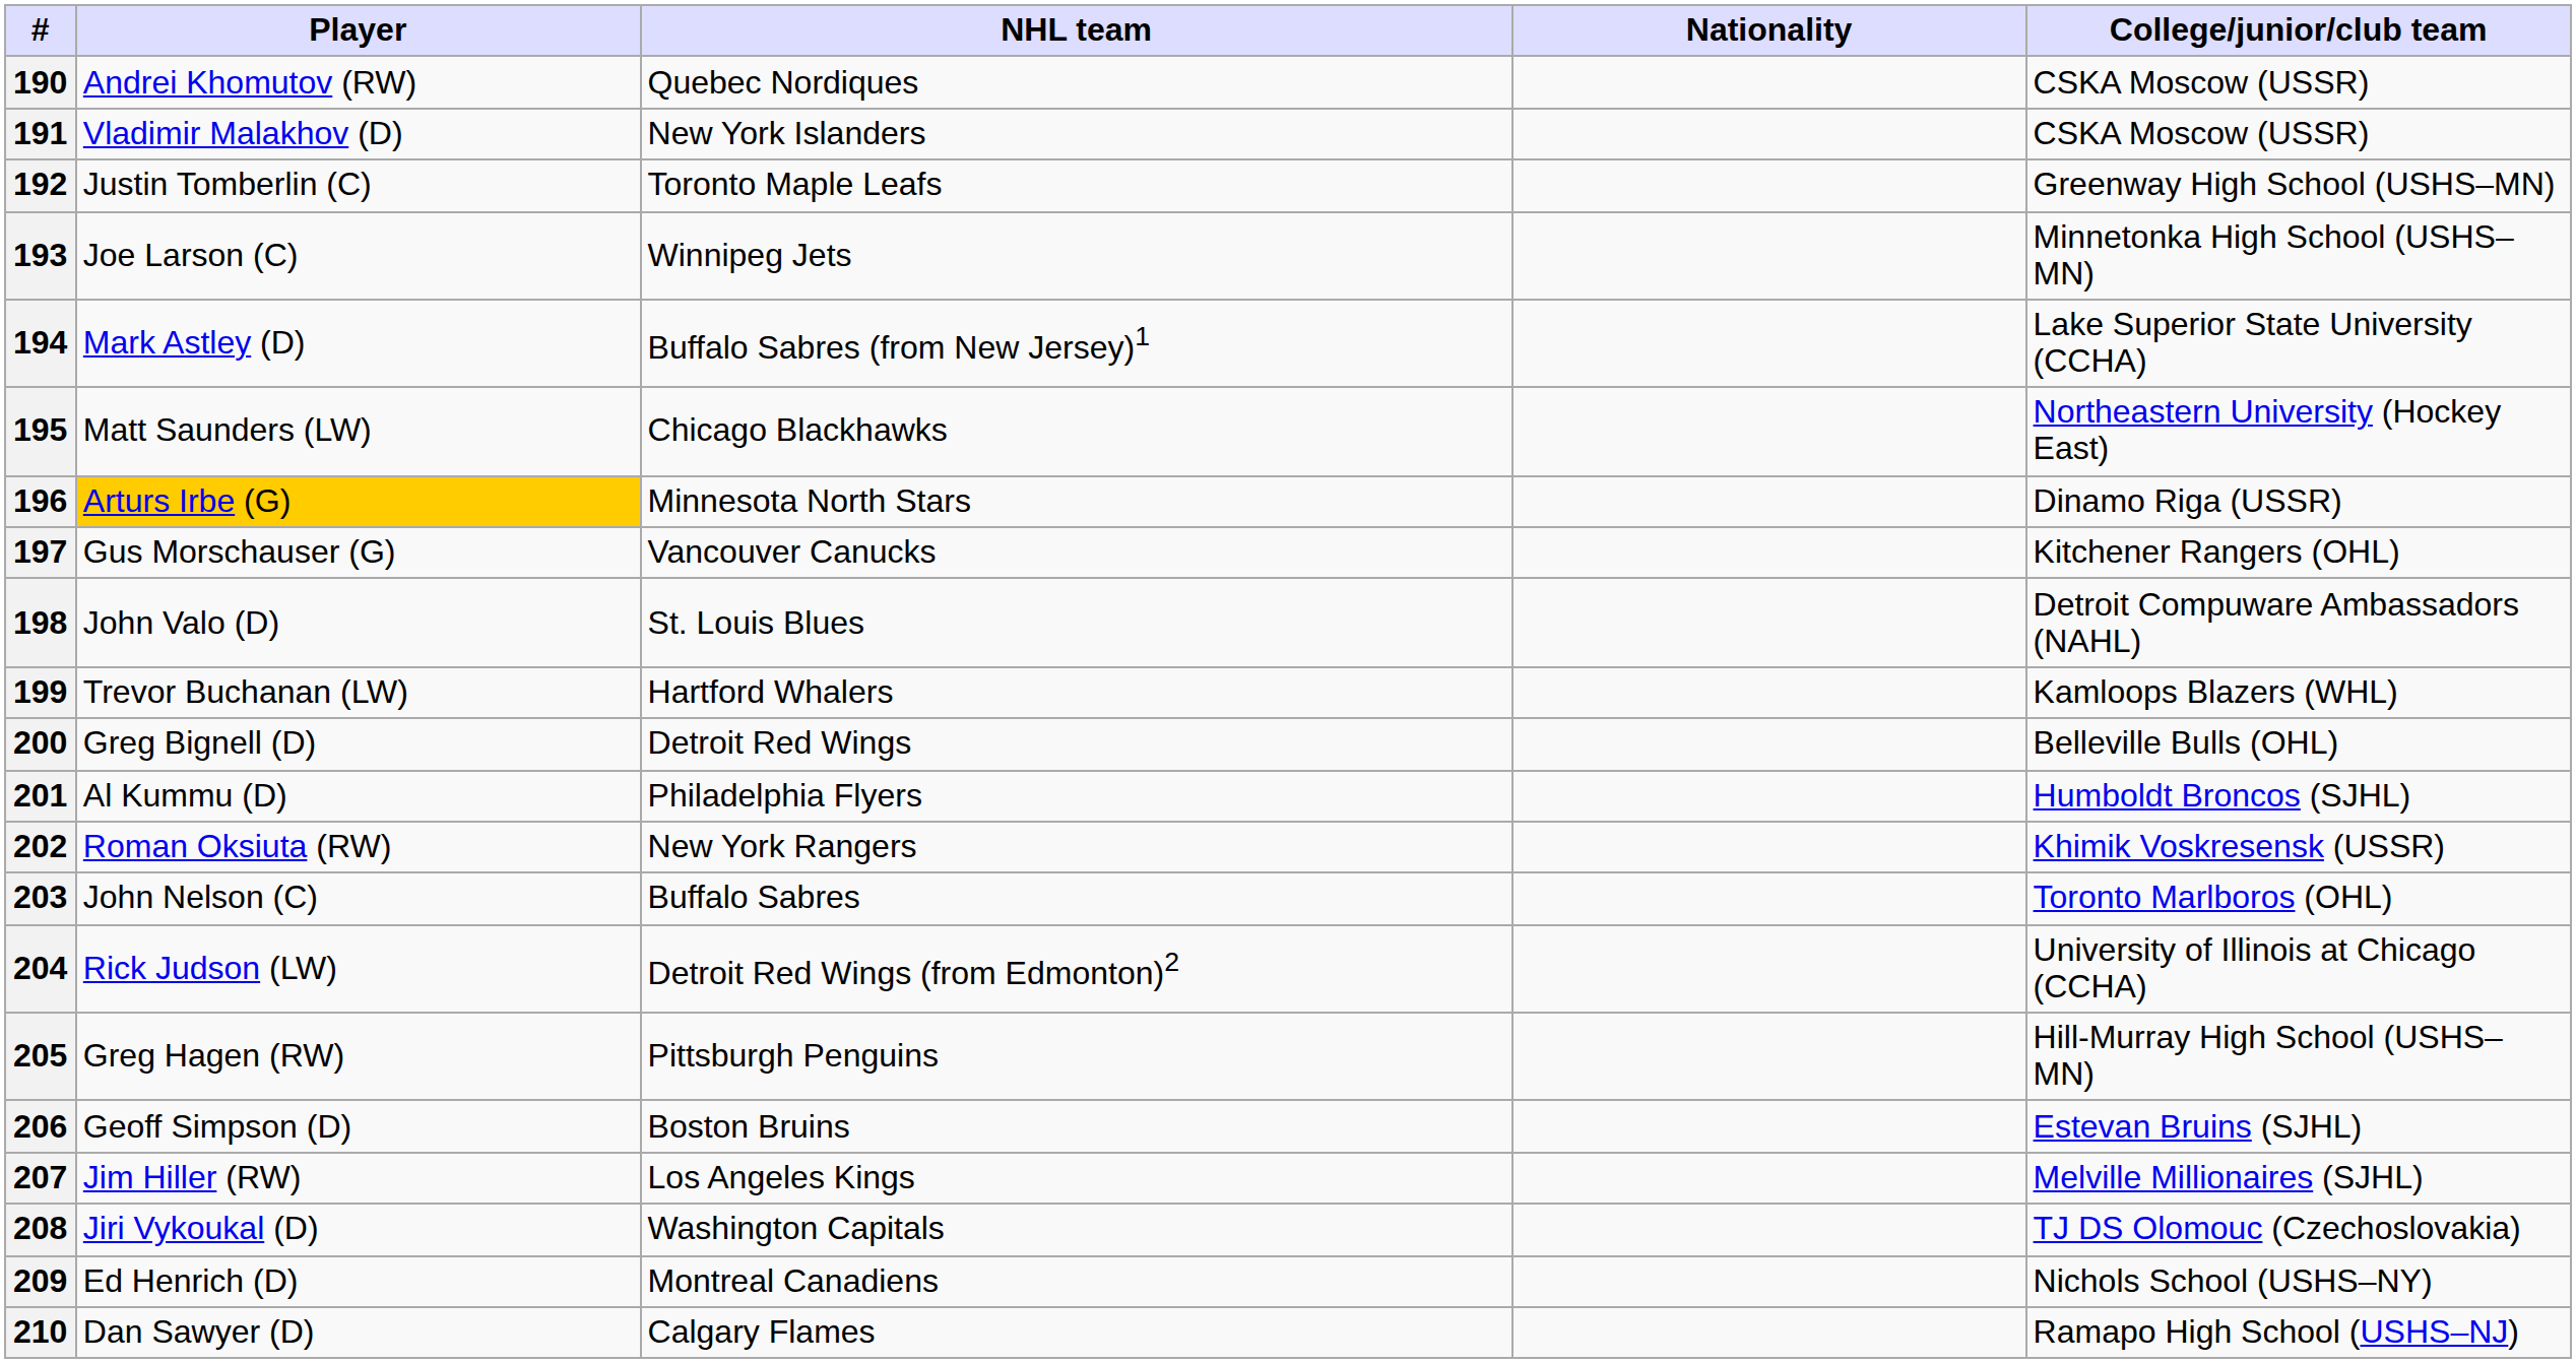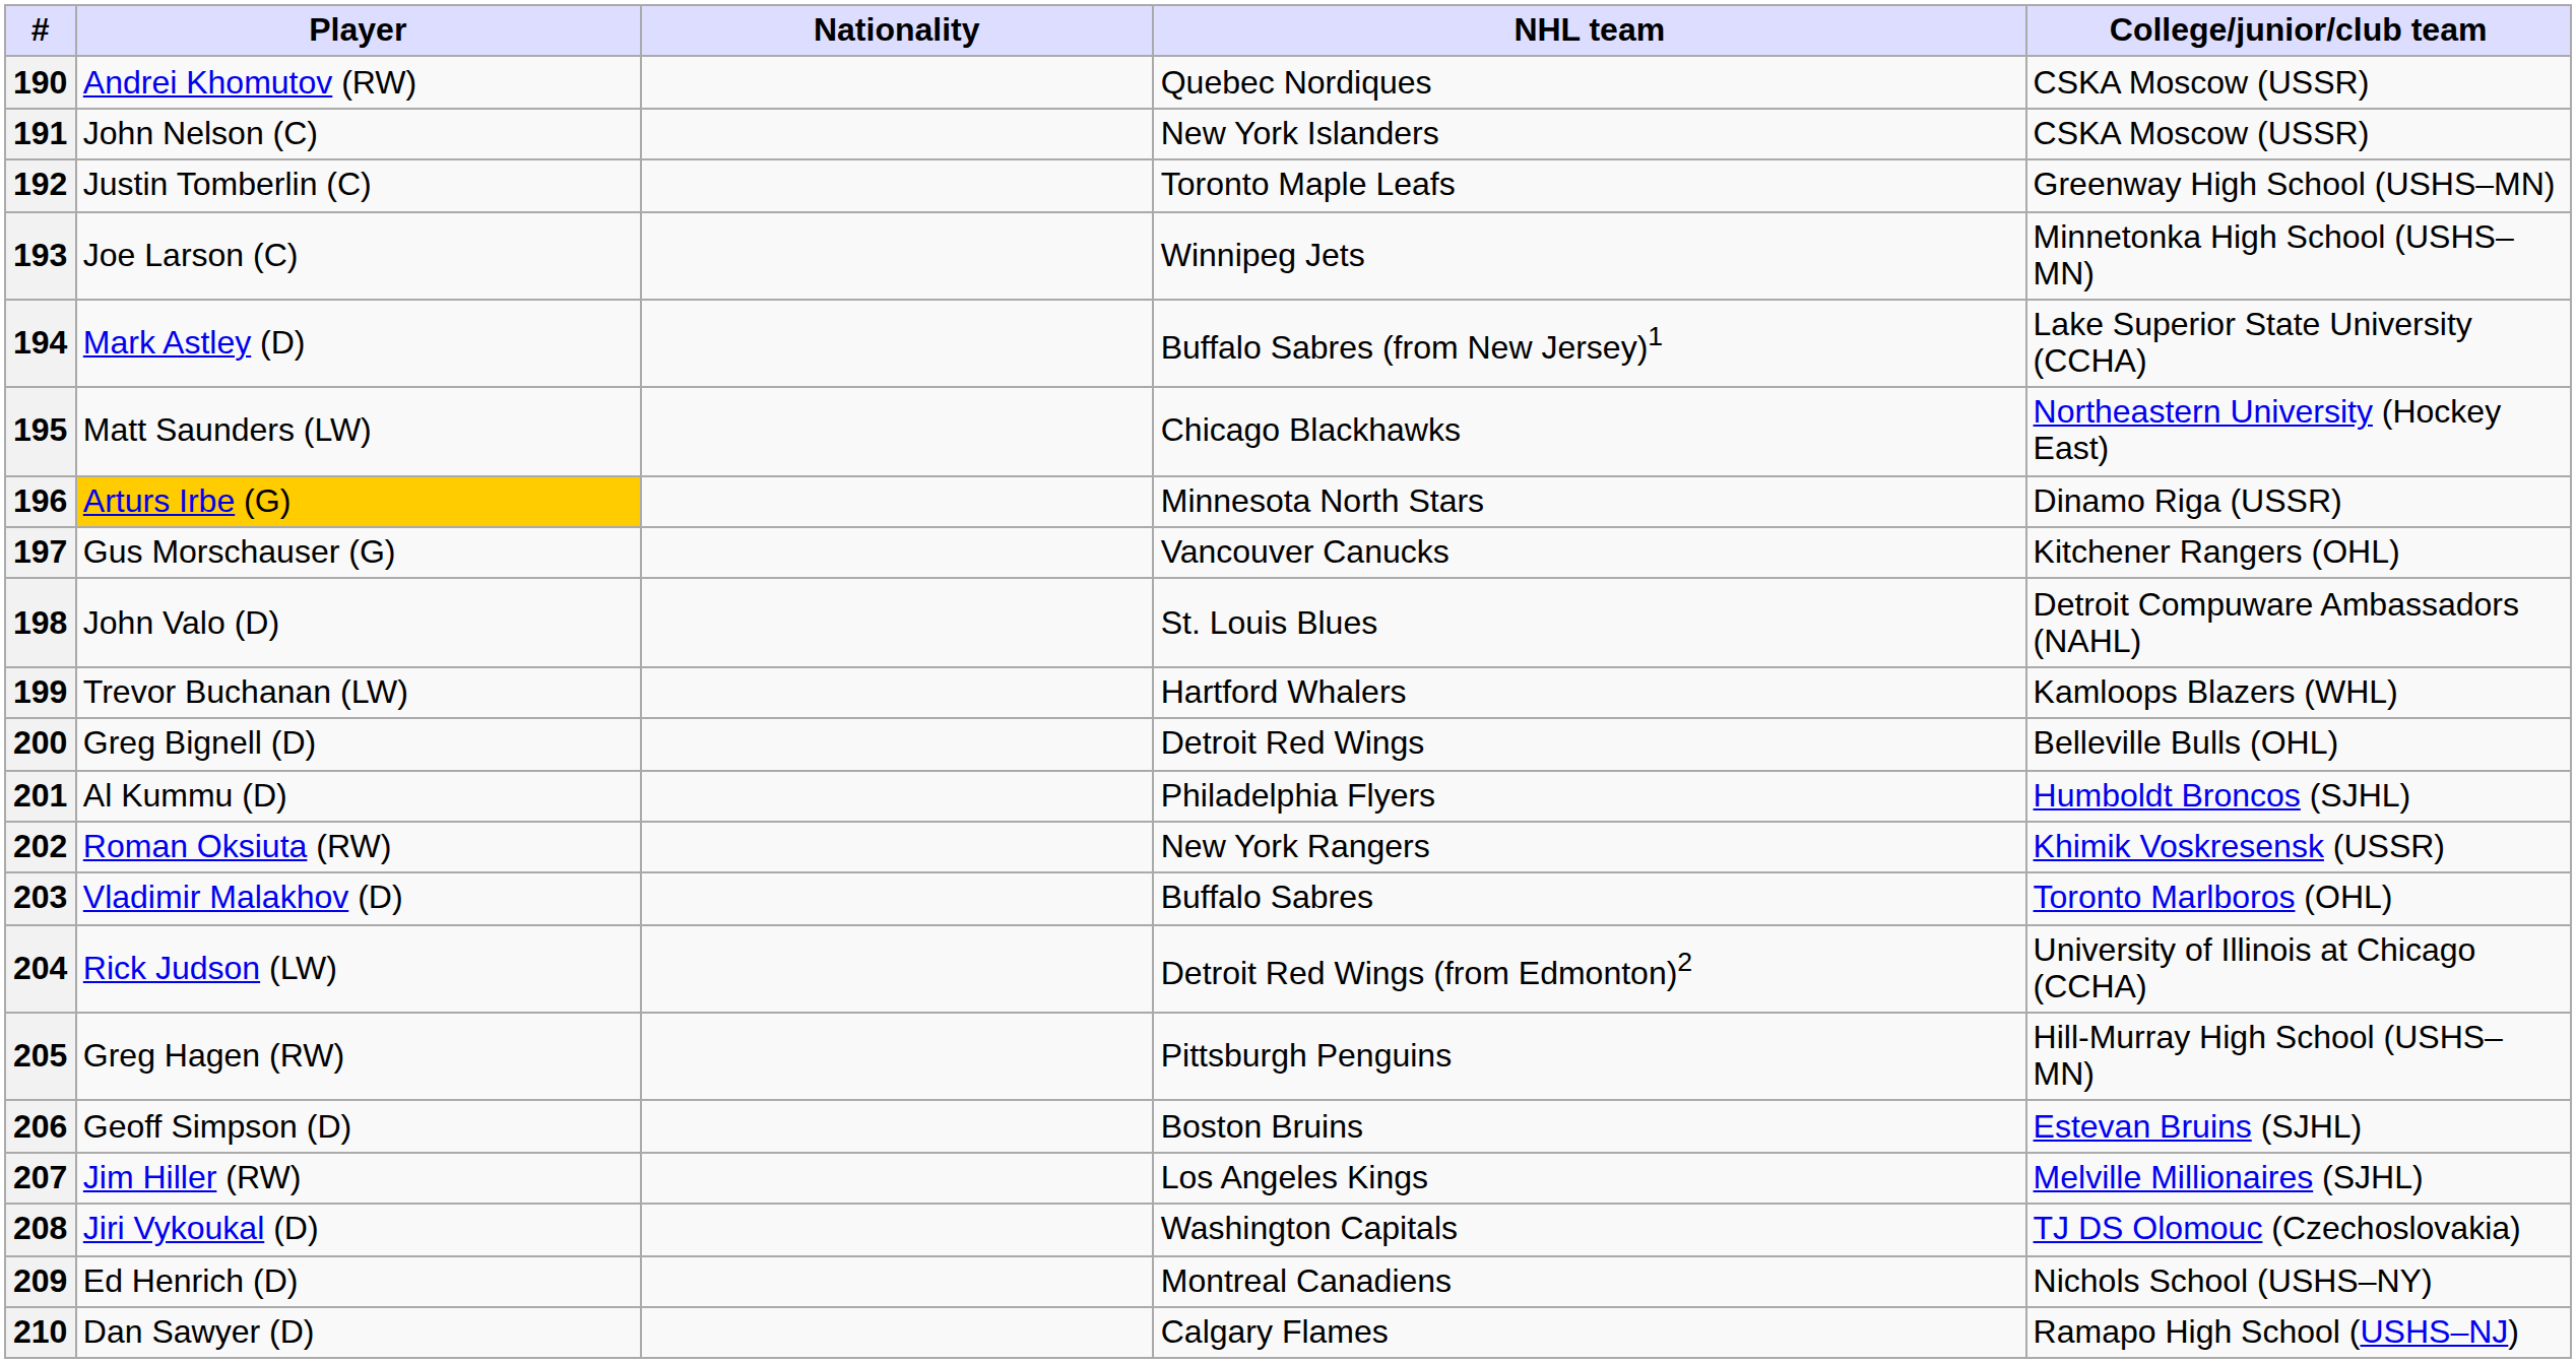 <table class="wikitable" style="width: 100%">
 <tr>
 <th style="background:#ddf; width:2.75%;">#</th>
 <th style="background:#ddf; width:22.0%;">Player</th>
+<th style="background:#ddf; width:20.0%;">Nationality</th>
 <th style="background:#ddf; width:34.0%;">NHL team</th>
-<th style="background:#ddf; width:20.0%;">Nationality</th>
 <th style="background:#ddf; width:100.0%;">College/junior/club team</th>
 </tr>
 <tr>
 <th>190</th>
 <td><a href='#'>Andrei Khomutov</a> (RW)</td>
+<td></td>
 <td>Quebec Nordiques</td>
-<td></td>
 <td>CSKA Moscow (USSR)</td>
 </tr>
 <tr>
 <th>191</th>
-<td><a href='#'>Vladimir Malakhov</a> (D)</td>
+<td>John Nelson (C)</td>
+<td></td>
 <td>New York Islanders</td>
-<td></td>
 <td>CSKA Moscow (USSR)</td>
 </tr>
 <tr>
 <th>192</th>
 <td>Justin Tomberlin (C)</td>
+<td></td>
 <td>Toronto Maple Leafs</td>
-<td></td>
 <td>Greenway High School (USHS–MN)</td>
 </tr>
 <tr>
 <th>193</th>
 <td>Joe Larson (C)</td>
+<td></td>
 <td>Winnipeg Jets</td>
-<td></td>
 <td>Minnetonka High School (USHS–MN)</td>
 </tr>
 <tr>
 <th>194</th>
 <td><a href='#'>Mark Astley</a> (D)</td>
+<td></td>
 <td>Buffalo Sabres (from New Jersey)<sup>1</sup></td>
-<td></td>
 <td>Lake Superior State University (CCHA)</td>
 </tr>
 <tr>
 <th>195</th>
 <td>Matt Saunders (LW)</td>
+<td></td>
 <td>Chicago Blackhawks</td>
-<td></td>
 <td><a href='#'>Northeastern University</a> (Hockey East)</td>
 </tr>
 <tr>
 <th>196</th>
 <td bgcolor="#FFCC00"><a href='#'>Arturs Irbe</a> (G)</td>
+<td></td>
 <td>Minnesota North Stars</td>
-<td></td>
 <td>Dinamo Riga (USSR)</td>
 </tr>
 <tr>
 <th>197</th>
 <td>Gus Morschauser (G)</td>
+<td></td>
 <td>Vancouver Canucks</td>
-<td></td>
 <td>Kitchener Rangers (OHL)</td>
 </tr>
 <tr>
 <th>198</th>
 <td>John Valo (D)</td>
+<td></td>
 <td>St. Louis Blues</td>
-<td></td>
 <td>Detroit Compuware Ambassadors (NAHL)</td>
 </tr>
 <tr>
 <th>199</th>
 <td>Trevor Buchanan (LW)</td>
+<td></td>
 <td>Hartford Whalers</td>
-<td></td>
 <td>Kamloops Blazers (WHL)</td>
 </tr>
 <tr>
 <th>200</th>
 <td>Greg Bignell (D)</td>
+<td></td>
 <td>Detroit Red Wings</td>
-<td></td>
 <td>Belleville Bulls (OHL)</td>
 </tr>
 <tr>
 <th>201</th>
 <td>Al Kummu (D)</td>
+<td></td>
 <td>Philadelphia Flyers</td>
-<td></td>
 <td><a href='#'>Humboldt Broncos</a> (SJHL)</td>
 </tr>
 <tr>
 <th>202</th>
 <td><a href='#'>Roman Oksiuta</a> (RW)</td>
+<td></td>
 <td>New York Rangers</td>
-<td></td>
 <td><a href='#'>Khimik Voskresensk</a> (USSR)</td>
 </tr>
 <tr>
 <th>203</th>
-<td>John Nelson (C)</td>
+<td><a href='#'>Vladimir Malakhov</a> (D)</td>
+<td></td>
 <td>Buffalo Sabres</td>
-<td></td>
 <td><a href='#'>Toronto Marlboros</a> (OHL)</td>
 </tr>
 <tr>
 <th>204</th>
 <td><a href='#'>Rick Judson</a> (LW)</td>
+<td></td>
 <td>Detroit Red Wings (from Edmonton)<sup>2</sup></td>
-<td></td>
 <td>University of Illinois at Chicago (CCHA)</td>
 </tr>
 <tr>
 <th>205</th>
 <td>Greg Hagen (RW)</td>
+<td></td>
 <td>Pittsburgh Penguins</td>
-<td></td>
 <td>Hill-Murray High School (USHS–MN)</td>
 </tr>
 <tr>
 <th>206</th>
 <td>Geoff Simpson (D)</td>
+<td></td>
 <td>Boston Bruins</td>
-<td></td>
 <td><a href='#'>Estevan Bruins</a> (SJHL)</td>
 </tr>
 <tr>
 <th>207</th>
 <td><a href='#'>Jim Hiller</a> (RW)</td>
+<td></td>
 <td>Los Angeles Kings</td>
-<td></td>
 <td><a href='#'>Melville Millionaires</a> (SJHL)</td>
 </tr>
 <tr>
 <th>208</th>
 <td><a href='#'>Jiri Vykoukal</a> (D)</td>
+<td></td>
 <td>Washington Capitals</td>
-<td></td>
 <td><a href='#'>TJ DS Olomouc</a> (Czechoslovakia)</td>
 </tr>
 <tr>
 <th>209</th>
 <td>Ed Henrich (D)</td>
+<td></td>
 <td>Montreal Canadiens</td>
-<td></td>
 <td>Nichols School (USHS–NY)</td>
 </tr>
 <tr>
 <th>210</th>
 <td>Dan Sawyer (D)</td>
+<td></td>
 <td>Calgary Flames</td>
-<td></td>
 <td>Ramapo High School (<a href='#'>USHS–NJ</a>)</td>
 </tr>
 </table>
